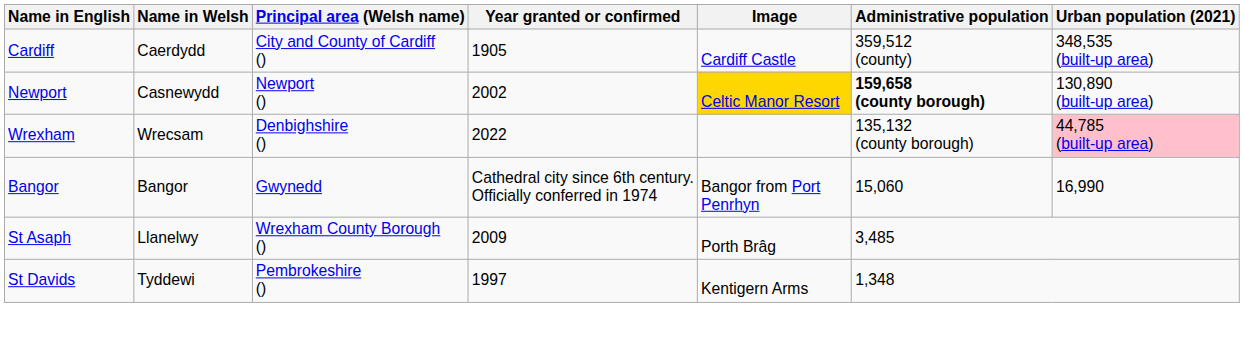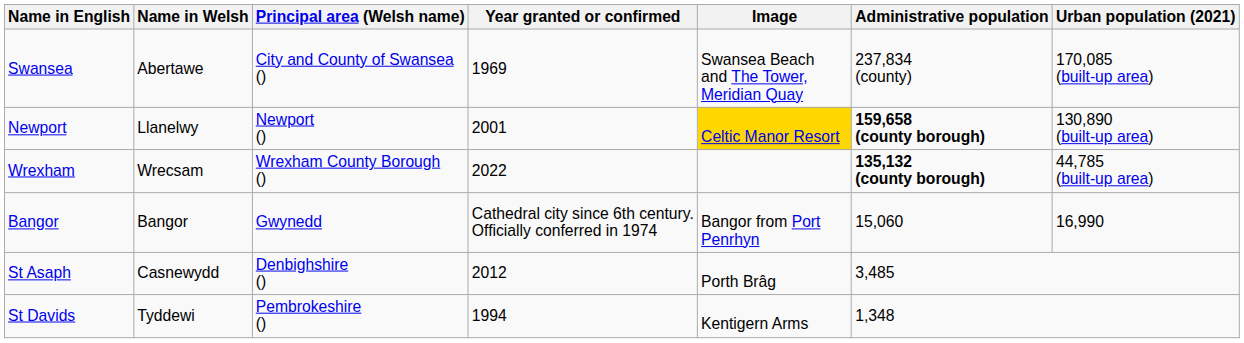 <table class="wikitable sortable">
 <tr>
 <th>Name in English</th>
 <th>Name in Welsh</th>
 <th><a href='#'>Principal area</a> (Welsh name)</th>
 <th>Year granted or confirmed</th>
 <th class="unsortable" style="width:150px;">Image</th>
 <th data-sort-type="number">Administrative population</th>
 <th data-sort-type="number">Urban population (2021)</th>
 </tr>
 <tr>
-<td><a href='#'>Cardiff</a></td>
-<td>Caerdydd</td>
-<td><a href='#'>City and County of Cardiff</a><br>()</td>
-<td>1905</td>
-<td><br><a href='#'>Cardiff Castle</a></td>
-<td>359,512<br>(county)</td>
-<td>348,535<br>(<a href='#'>built-up area</a>)</td>
+<td><a href='#'>Swansea</a></td>
+<td>Abertawe</td>
+<td><a href='#'>City and County of Swansea</a><br>()</td>
+<td>1969</td>
+<td><br>Swansea Beach<br>and <a href='#'>The Tower, Meridian Quay</a></td>
+<td>237,834<br>(county)</td>
+<td>170,085<br>(<a href='#'>built-up area</a>)</td>
 </tr>
 <tr>
 <td><a href='#'>Newport</a></td>
-<td>Casnewydd</td>
+<td>Llanelwy</td>
 <td><a href='#'>Newport</a><br>()</td>
-<td>2002</td>
+<td>2001</td>
 <td style="background: gold;"><br><a href='#'>Celtic Manor Resort</a></td>
 <td><strong>159,658<br>(county borough)</strong></td>
 <td>130,890<br>(<a href='#'>built-up area</a>)</td>
 </tr>
 <tr>
 <td><a href='#'>Wrexham</a></td>
 <td>Wrecsam</td>
-<td><a href='#'>Denbighshire</a><br>()</td>
+<td><a href='#'>Wrexham County Borough</a><br>()</td>
 <td>2022</td>
 <td></td>
-<td>135,132<br>(county borough)</td>
-<td style="background: pink;">44,785<br>(<a href='#'>built-up area</a>)</td>
+<td><strong>135,132<br>(county borough)</strong></td>
+<td>44,785<br>(<a href='#'>built-up area</a>)</td>
 </tr>
 <tr>
 <td><a href='#'>Bangor</a></td>
 <td>Bangor</td>
 <td><a href='#'>Gwynedd</a></td>
 <td data-sort-value=1974>Cathedral city since 6th century.<br>Officially conferred in 1974</td>
 <td><br>Bangor from <a href='#'>Port Penrhyn</a></td>
 <td>15,060</td>
 <td>16,990</td>
 </tr>
 <tr>
 <td><a href='#'>St Asaph</a></td>
-<td>Llanelwy</td>
-<td><a href='#'>Wrexham County Borough</a><br>()</td>
-<td>2009</td>
+<td>Casnewydd</td>
+<td><a href='#'>Denbighshire</a><br>()</td>
+<td>2012</td>
 <td><br>Porth Brâg</td>
 <td colspan="2">3,485</td>
 </tr>
 <tr>
 <td><a href='#'>St Davids</a></td>
 <td>Tyddewi</td>
 <td><a href='#'>Pembrokeshire</a><br>()</td>
-<td>1997</td>
+<td>1994</td>
 <td><br>Kentigern Arms</td>
 <td colspan="2">1,348</td>
 </tr>
 </table>
